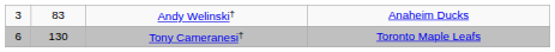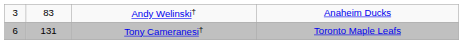 <table class="wikitable" width="60%">
 <tr align="center" bgcolor="">
 <td>3</td>
 <td>83</td>
 <td><a href='#'>Andy Welinski</a><sup>†</sup></td>
 <td><a href='#'>Anaheim Ducks</a></td>
 </tr>
 <tr align="center" bgcolor="C0C0C0">
 <td>6</td>
-<td>130</td>
+<td>131</td>
 <td><a href='#'>Tony Cameranesi</a><sup>†</sup></td>
 <td><a href='#'>Toronto Maple Leafs</a></td>
 </tr>
 </table>
